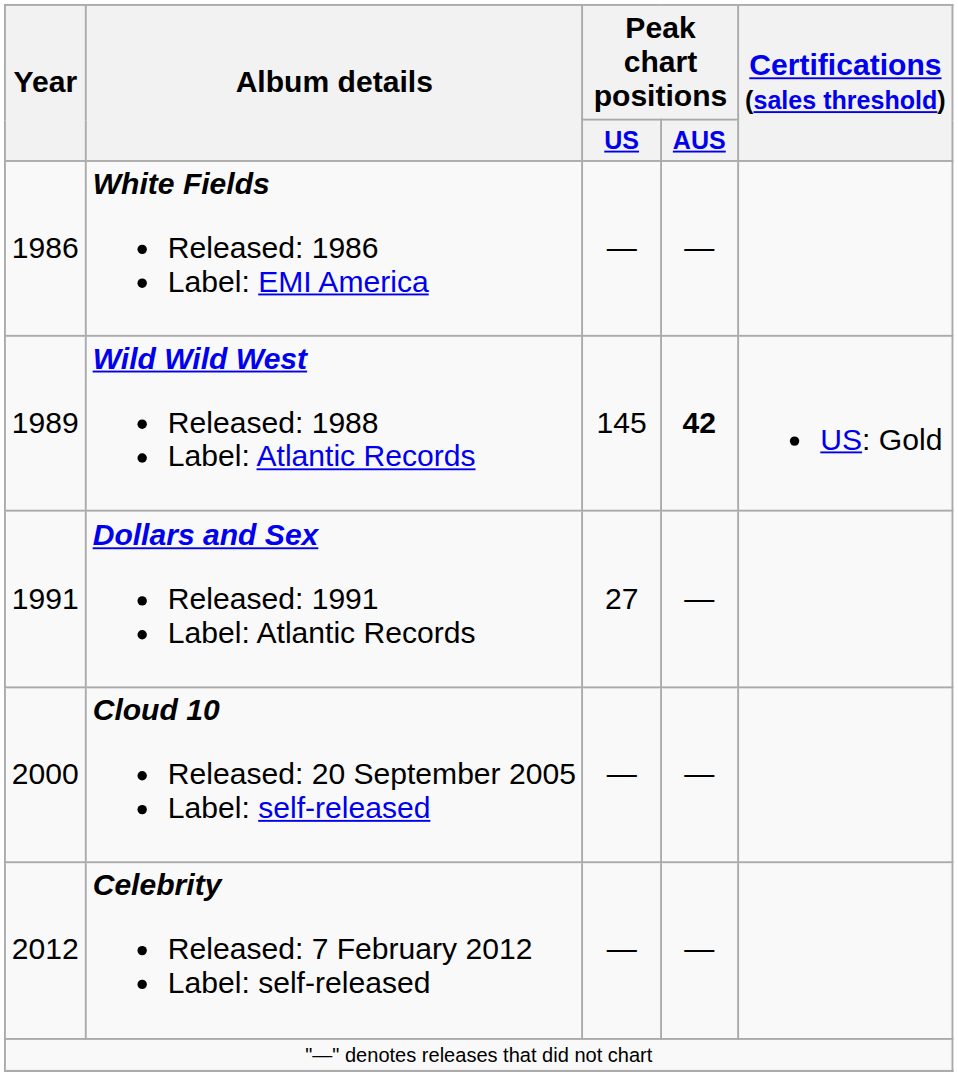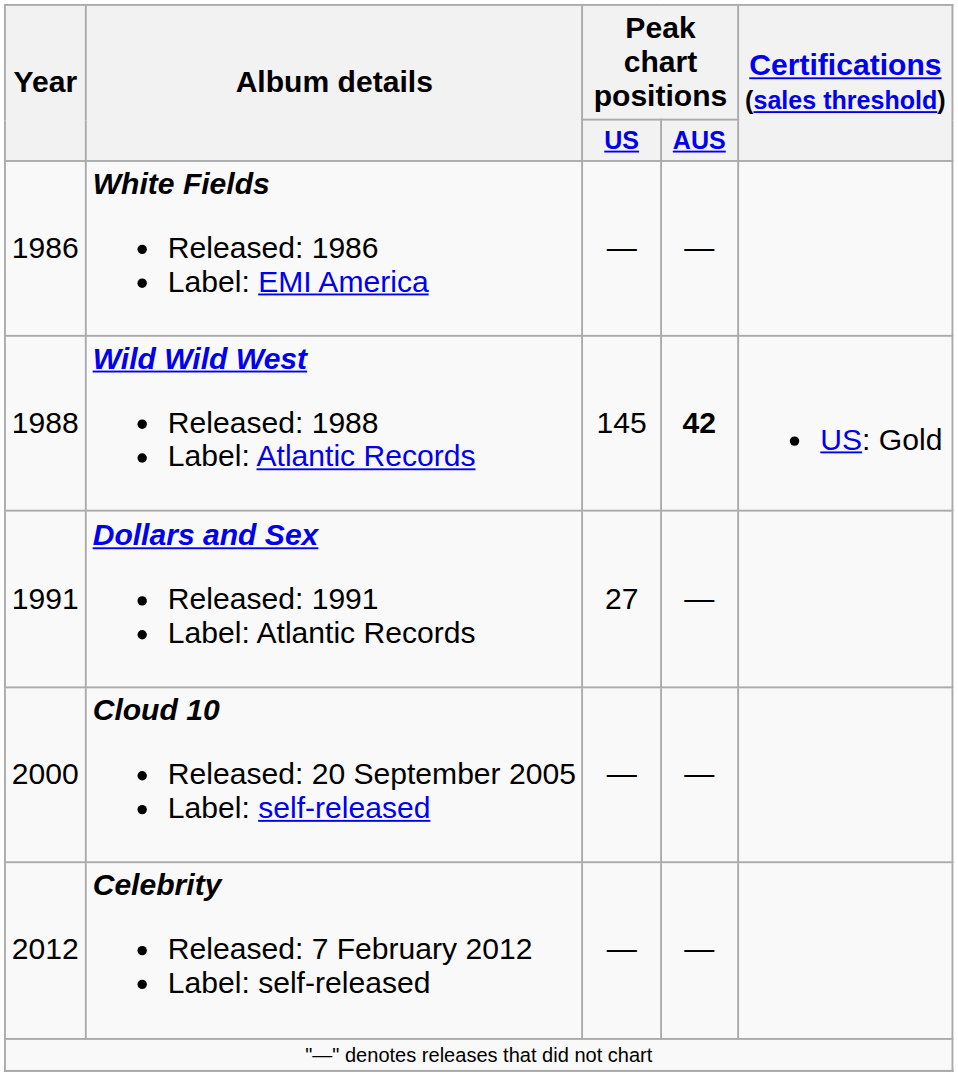 <table class="wikitable" style="text-align:center;">
 <tr>
 <th rowspan="2">Year</th>
 <th rowspan="2">Album details</th>
 <th colspan="2">Peak chart positions</th>
 <th rowspan="2"><a href='#'>Certifications</a><br><small>(<a href='#'>sales threshold</a>)</small></th>
 </tr>
 <tr style="font-size:smaller;">
 <th width="35"><a href='#'>US</a><br></th>
 <th width="35"><a href='#'>AUS</a><br></th>
 </tr>
 <tr>
 <td>1986</td>
 <td align="left"><strong><em>White Fields</em></strong><br><ul><li>Released: 1986</li><li>Label: <a href='#'>EMI America</a></li></ul></td>
 <td>—</td>
 <td>—</td>
 <td></td>
 </tr>
 <tr>
-<td>1989</td>
+<td>1988</td>
 <td align="left"><strong><em><a href='#'>Wild Wild West</a></em></strong><br><ul><li>Released: 1988</li><li>Label: <a href='#'>Atlantic Records</a></li></ul></td>
 <td>145</td>
 <td><strong>42</strong></td>
 <td align="left"><br><ul><li><a href='#'>US</a>: Gold</li></ul></td>
 </tr>
 <tr>
 <td>1991</td>
 <td align="left"><strong><em><a href='#'>Dollars and Sex</a></em></strong><br><ul><li>Released: 1991</li><li>Label: Atlantic Records</li></ul></td>
 <td>27</td>
 <td>—</td>
 <td></td>
 </tr>
 <tr>
 <td>2000</td>
 <td align="left"><strong><em>Cloud 10</em></strong><br><ul><li>Released: 20 September 2005</li><li>Label: <a href='#'>self-released</a></li></ul></td>
 <td>—</td>
 <td>—</td>
 <td></td>
 </tr>
 <tr>
 <td>2012</td>
 <td align="left"><strong><em>Celebrity</em></strong><br><ul><li>Released: 7 February 2012</li><li>Label: self-released</li></ul></td>
 <td>—</td>
 <td>—</td>
 <td></td>
 </tr>
 <tr>
 <td colspan="10" style="font-size:8pt">"—" denotes releases that did not chart</td>
 </tr>
 <tr>
 </tr>
 </table>
